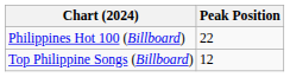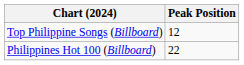 <table class="wikitable">
 <tr>
 <th>Chart (2024)</th>
 <th>Peak Position</th>
 </tr>
 <tr>
+<td><a href='#'>Top Philippine Songs</a> (<a href='#'><em>Billboard</em></a>)</td>
+<td>12</td>
+</tr>
+<tr>
 <td><a href='#'>Philippines Hot 100</a> (<a href='#'><em>Billboard</em></a>)</td>
 <td>22</td>
 </tr>
-<tr>
-<td><a href='#'>Top Philippine Songs</a> (<a href='#'><em>Billboard</em></a>)</td>
-<td>12</td>
-</tr>
 </table>
